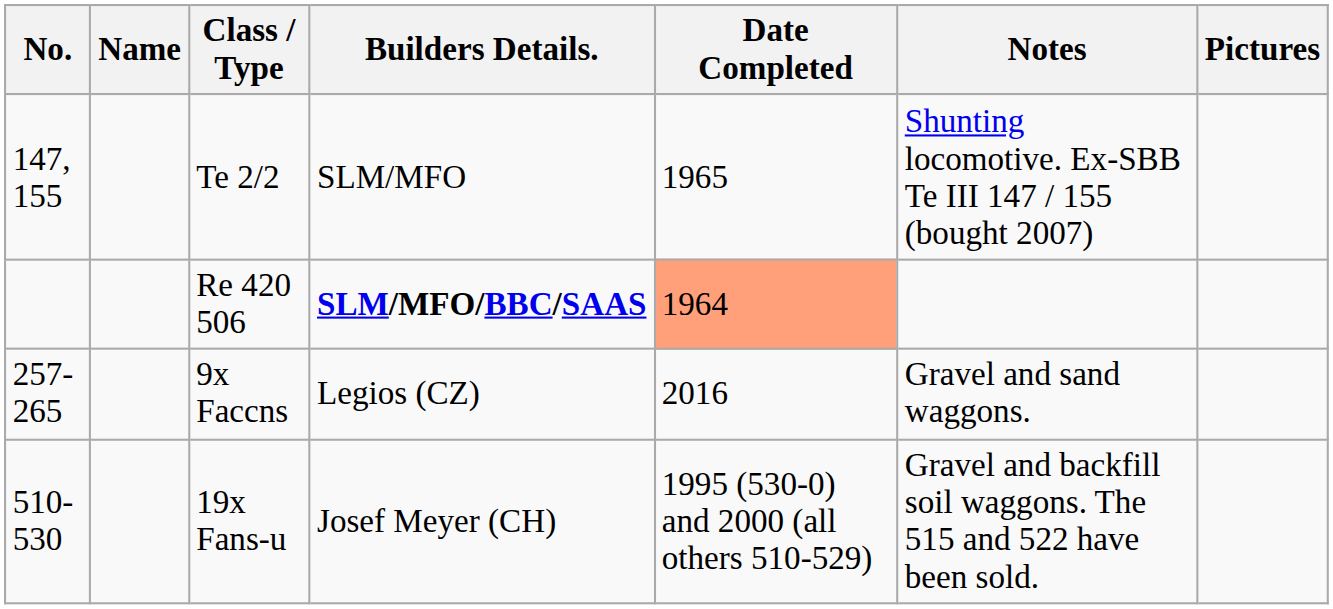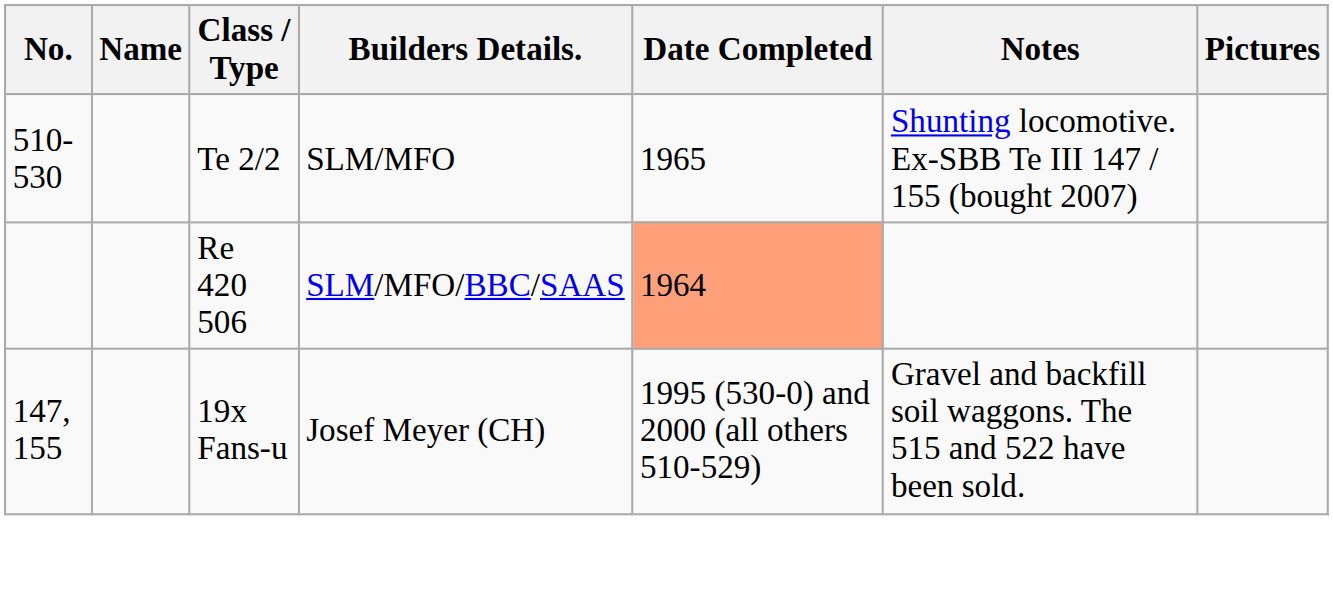 <table class="wikitable" width="640">
 <tr>
 <th>No.</th>
 <th>Name</th>
 <th>Class / Type</th>
 <th>Builders Details.</th>
 <th>Date Completed</th>
 <th>Notes</th>
 <th>Pictures</th>
 </tr>
 <tr>
-<td>147, 155</td>
+<td>510-530</td>
 <td></td>
 <td>Te 2/2</td>
 <td>SLM/MFO</td>
 <td>1965</td>
 <td><a href='#'>Shunting</a> locomotive.  Ex-SBB Te III 147 / 155 (bought 2007)</td>
 <td></td>
 </tr>
 <tr>
 <td></td>
 <td></td>
 <td>Re 420 506</td>
-<td><strong><a href='#'>SLM</a>/MFO/<a href='#'>BBC</a>/<a href='#'>SAAS</a></strong></td>
+<td><a href='#'>SLM</a>/MFO/<a href='#'>BBC</a>/<a href='#'>SAAS</a></td>
 <td style="background: lightsalmon;">1964</td>
 <td></td>
 <td></td>
 </tr>
 <tr>
-<td>257-265</td>
-<td></td>
-<td>9x Faccns</td>
-<td>Legios (CZ)</td>
-<td>2016</td>
-<td>Gravel and sand waggons.</td>
-<td></td>
-</tr>
-<tr>
-<td>510-530</td>
+<td>147, 155</td>
 <td></td>
 <td>19x Fans-u</td>
 <td>Josef Meyer (CH)</td>
 <td>1995 (530-0) and 2000 (all others 510-529)</td>
 <td>Gravel and backfill soil waggons. The 515 and 522 have been sold.</td>
 <td></td>
 </tr>
 </table>
